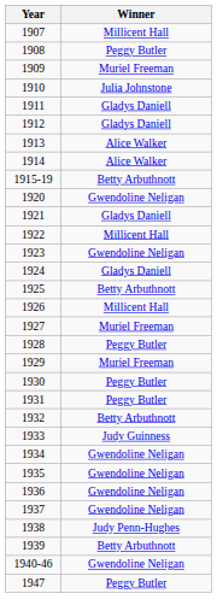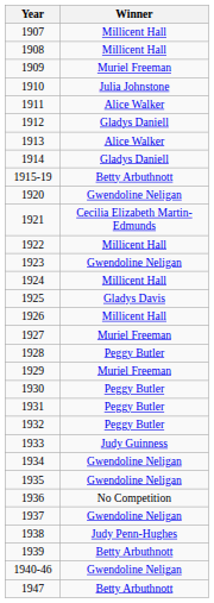 <table class="wikitable" style="text-align:center">
 <tr>
 <th width=70>Year</th>
 <th width=200>Winner</th>
 </tr>
 <tr>
 <td>1907</td>
 <td><a href='#'>Millicent Hall</a></td>
 </tr>
 <tr>
 <td>1908</td>
-<td><a href='#'>Peggy Butler</a></td>
+<td><a href='#'>Millicent Hall</a></td>
 </tr>
 <tr>
 <td>1909</td>
 <td><a href='#'>Muriel Freeman</a></td>
 </tr>
 <tr>
 <td>1910</td>
 <td><a href='#'>Julia Johnstone</a></td>
 </tr>
 <tr>
 <td>1911</td>
-<td><a href='#'>Gladys Daniell</a></td>
+<td><a href='#'>Alice Walker</a></td>
 </tr>
 <tr>
 <td>1912</td>
 <td><a href='#'>Gladys Daniell</a></td>
 </tr>
 <tr>
 <td>1913</td>
 <td><a href='#'>Alice Walker</a></td>
 </tr>
 <tr>
 <td>1914</td>
-<td><a href='#'>Alice Walker</a></td>
+<td><a href='#'>Gladys Daniell</a></td>
 </tr>
 <tr>
 <td>1915-19</td>
 <td><a href='#'>Betty Arbuthnott</a></td>
 </tr>
 <tr>
 <td>1920</td>
 <td><a href='#'>Gwendoline Neligan</a></td>
 </tr>
 <tr>
 <td>1921</td>
-<td><a href='#'>Gladys Daniell</a></td>
+<td><a href='#'>Cecilia Elizabeth Martin-Edmunds</a></td>
 </tr>
 <tr>
 <td>1922</td>
 <td><a href='#'>Millicent Hall</a></td>
 </tr>
 <tr>
 <td>1923</td>
 <td><a href='#'>Gwendoline Neligan</a></td>
 </tr>
 <tr>
 <td>1924</td>
-<td><a href='#'>Gladys Daniell</a></td>
+<td><a href='#'>Millicent Hall</a></td>
 </tr>
 <tr>
 <td>1925</td>
-<td><a href='#'>Betty Arbuthnott</a></td>
+<td><a href='#'>Gladys Davis</a></td>
 </tr>
 <tr>
 <td>1926</td>
 <td><a href='#'>Millicent Hall</a></td>
 </tr>
 <tr>
 <td>1927</td>
 <td><a href='#'>Muriel Freeman</a></td>
 </tr>
 <tr>
 <td>1928</td>
 <td><a href='#'>Peggy Butler</a></td>
 </tr>
 <tr>
 <td>1929</td>
 <td><a href='#'>Muriel Freeman</a></td>
 </tr>
 <tr>
 <td>1930</td>
 <td><a href='#'>Peggy Butler</a></td>
 </tr>
 <tr>
 <td>1931</td>
 <td><a href='#'>Peggy Butler</a></td>
 </tr>
 <tr>
 <td>1932</td>
-<td><a href='#'>Betty Arbuthnott</a></td>
+<td><a href='#'>Peggy Butler</a></td>
 </tr>
 <tr>
 <td>1933</td>
 <td><a href='#'>Judy Guinness</a></td>
 </tr>
 <tr>
 <td>1934</td>
 <td><a href='#'>Gwendoline Neligan</a></td>
 </tr>
 <tr>
 <td>1935</td>
 <td><a href='#'>Gwendoline Neligan</a></td>
 </tr>
 <tr>
 <td>1936</td>
-<td><a href='#'>Gwendoline Neligan</a></td>
+<td>No Competition</td>
 </tr>
 <tr>
 <td>1937</td>
 <td><a href='#'>Gwendoline Neligan</a></td>
 </tr>
 <tr>
 <td>1938</td>
 <td><a href='#'>Judy Penn-Hughes</a></td>
 </tr>
 <tr>
 <td>1939</td>
 <td><a href='#'>Betty Arbuthnott</a></td>
 </tr>
 <tr>
 <td>1940-46</td>
 <td><a href='#'>Gwendoline Neligan</a></td>
 </tr>
 <tr>
 <td>1947</td>
-<td><a href='#'>Peggy Butler</a></td>
+<td><a href='#'>Betty Arbuthnott</a></td>
 </tr>
 </table>
